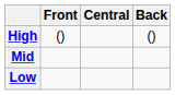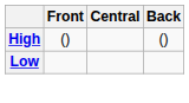 <table class="wikitable" style="text-align:center;">
 <tr>
 <th></th>
 <th>Front</th>
 <th>Central</th>
 <th>Back</th>
 </tr>
 <tr>
 <th><a href='#'>High</a></th>
 <td>()</td>
 <td></td>
 <td>()</td>
 </tr>
 <tr>
-<th><a href='#'>Mid</a></th>
-<td></td>
-<td></td>
-<td></td>
-</tr>
-<tr>
 <th><a href='#'>Low</a></th>
 <td></td>
 <td></td>
 <td></td>
 </tr>
 </table>
